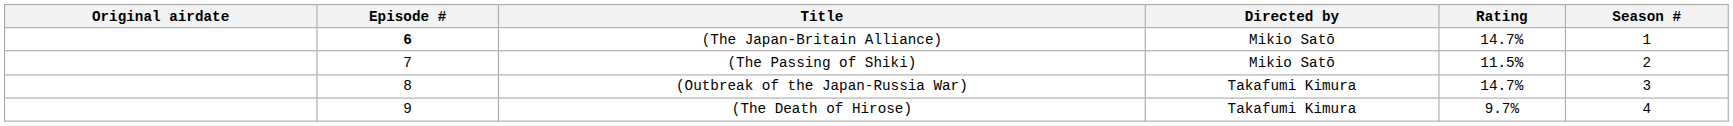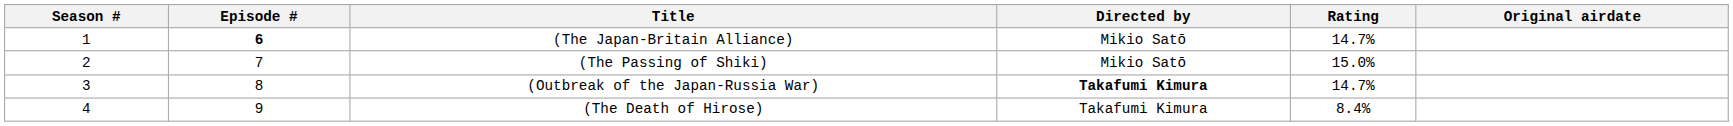 <table class="wikitable" style="width:99%; background-color:#FFFFFF">
 <tr>
-<th>Original airdate</th>
+<th>Season #</th>
 <th>Episode #</th>
 <th>Title</th>
 <th>Directed by</th>
 <th>Rating</th>
-<th>Season #</th>
+<th>Original airdate</th>
 </tr>
 <tr>
-<td align="center"></td>
+<td align="center">1</td>
 <td align="center"><strong>6</strong></td>
 <td align="center"> (The Japan-Britain Alliance)</td>
 <td align="center">Mikio Satō</td>
 <td align="center">14.7%</td>
-<td align="center">1</td>
+<td align="center"></td>
 </tr>
 <tr>
-<td align="center"></td>
+<td align="center">2</td>
 <td align="center">7</td>
 <td align="center"> (The Passing of Shiki)</td>
 <td align="center">Mikio Satō</td>
-<td align="center">11.5%</td>
-<td align="center">2</td>
+<td align="center">15.0%</td>
+<td align="center"></td>
 </tr>
 <tr>
-<td align="center"></td>
+<td align="center">3</td>
 <td align="center">8</td>
 <td align="center"> (Outbreak of the Japan-Russia War)</td>
-<td align="center">Takafumi Kimura</td>
+<td align="center"><strong>Takafumi Kimura</strong></td>
 <td align="center">14.7%</td>
-<td align="center">3</td>
+<td align="center"></td>
 </tr>
 <tr>
-<td align="center"></td>
+<td align="center">4</td>
 <td align="center">9</td>
 <td align="center"> (The Death of Hirose)</td>
 <td align="center">Takafumi Kimura</td>
-<td align="center">9.7%</td>
-<td align="center">4</td>
+<td align="center">8.4%</td>
+<td align="center"></td>
 </tr>
 </table>
